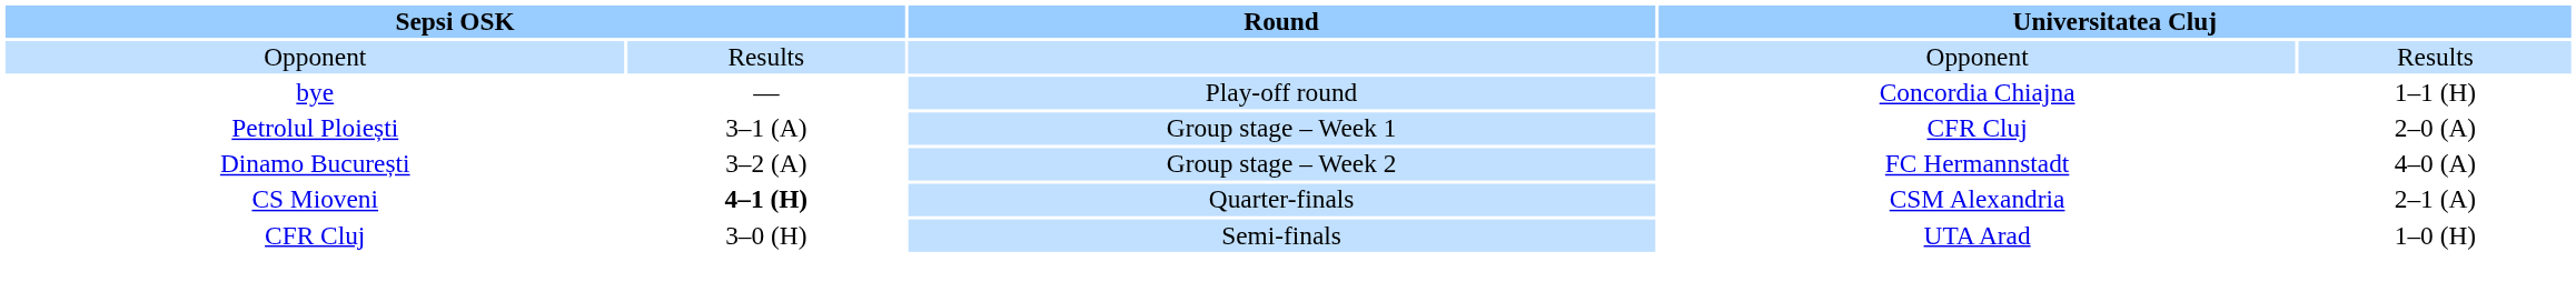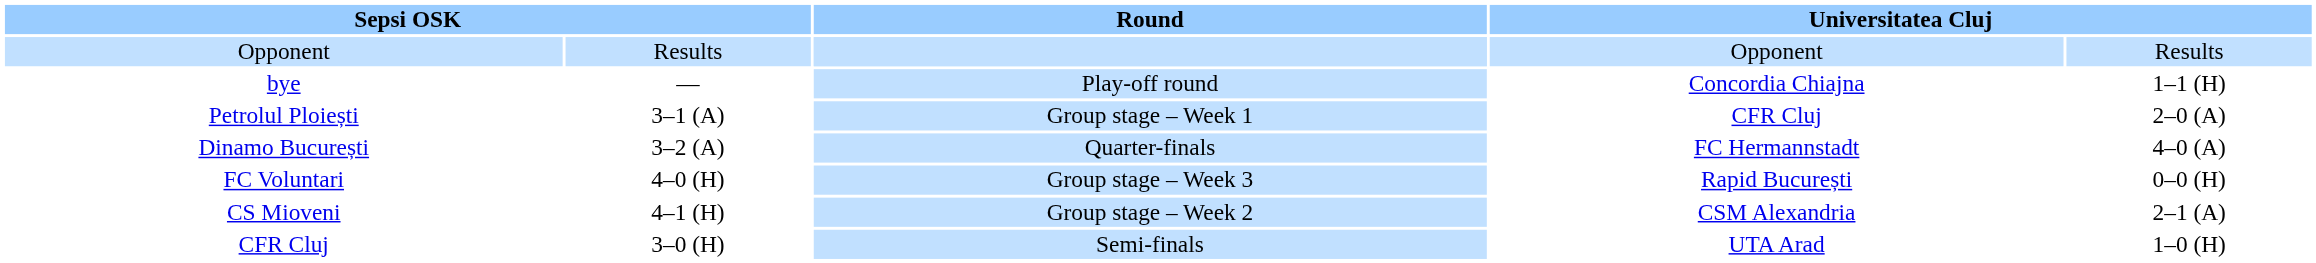 <table width="100%" style="text-align:center">
 <tr valign=top bgcolor=#99ccff>
 <th colspan=2 style="width:1*">Sepsi OSK</th>
 <th><strong>Round</strong></th>
 <th colspan=2 style="width:1*">Universitatea Cluj</th>
 </tr>
 <tr valign=top bgcolor=#c1e0ff>
 <td>Opponent</td>
 <td>Results</td>
 <td bgcolor=#c1e0ff></td>
 <td>Opponent</td>
 <td>Results</td>
 </tr>
 <tr>
 <td><a href='#'>bye</a></td>
 <td>—</td>
 <td bgcolor=#c1e0ff>Play-off round</td>
 <td><a href='#'>Concordia Chiajna</a></td>
 <td>1–1 (H)</td>
 </tr>
 <tr>
 <td><a href='#'>Petrolul Ploiești</a></td>
 <td>3–1 (A)</td>
 <td bgcolor=#c1e0ff>Group stage – Week 1</td>
 <td><a href='#'>CFR Cluj</a></td>
 <td>2–0 (A)</td>
 </tr>
 <tr>
 <td><a href='#'>Dinamo București</a></td>
 <td>3–2 (A)</td>
-<td bgcolor=#c1e0ff>Group stage – Week 2</td>
+<td bgcolor=#c1e0ff>Quarter-finals</td>
 <td><a href='#'>FC Hermannstadt</a></td>
 <td>4–0 (A)</td>
 </tr>
 <tr>
+<td><a href='#'>FC Voluntari</a></td>
+<td>4–0 (H)</td>
+<td bgcolor=#c1e0ff>Group stage – Week 3</td>
+<td><a href='#'>Rapid București</a></td>
+<td>0–0 (H)</td>
+</tr>
+<tr>
 <td><a href='#'>CS Mioveni</a></td>
-<td><strong>4–1 (H)</strong></td>
-<td bgcolor=#c1e0ff>Quarter-finals</td>
+<td>4–1 (H)</td>
+<td bgcolor=#c1e0ff>Group stage – Week 2</td>
 <td><a href='#'>CSM Alexandria</a></td>
 <td>2–1 (A)</td>
 </tr>
 <tr>
 <td><a href='#'>CFR Cluj</a></td>
 <td>3–0 (H)</td>
 <td style="background:#C1E0FF">Semi-finals</td>
 <td><a href='#'>UTA Arad</a></td>
 <td>1–0 (H)</td>
 </tr>
 </table>
